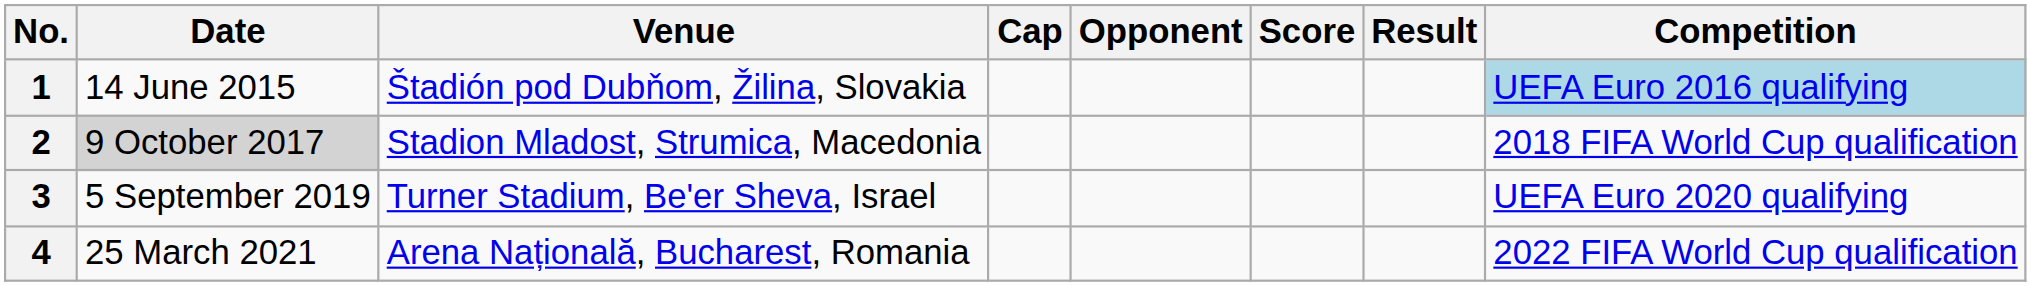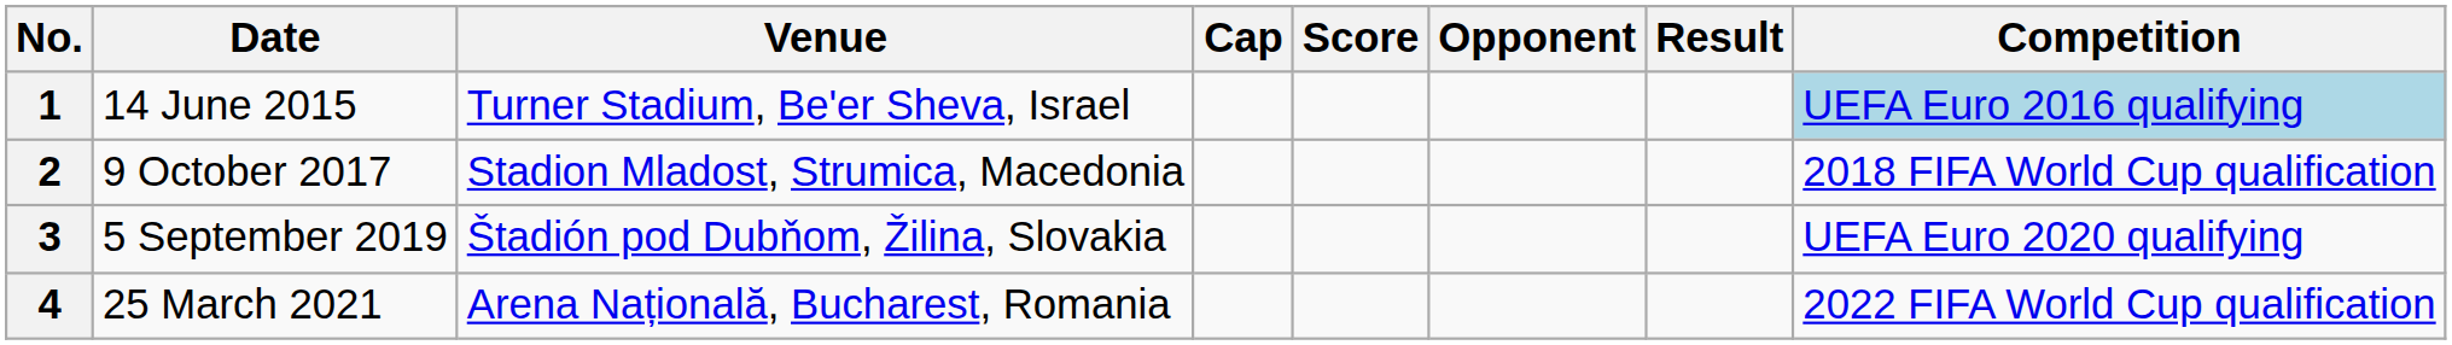 <table class="wikitable sortable plainrowheaders">
 <tr>
 <th scope=col>No.</th>
 <th scope=col>Date</th>
 <th scope=col>Venue</th>
 <th scope=col>Cap</th>
+<th scope=col>Score</th>
 <th scope=col>Opponent</th>
-<th scope=col>Score</th>
 <th scope=col>Result</th>
 <th scope=col>Competition</th>
 </tr>
 <tr>
 <th>1</th>
 <td>14 June 2015</td>
-<td><a href='#'>Štadión pod Dubňom</a>, <a href='#'>Žilina</a>, Slovakia</td>
+<td><a href='#'>Turner Stadium</a>, <a href='#'>Be'er Sheva</a>, Israel</td>
 <td></td>
 <td></td>
 <td></td>
 <td></td>
 <td style="background: lightblue;"><a href='#'>UEFA Euro 2016 qualifying</a></td>
 </tr>
 <tr>
 <th>2</th>
-<td style="background: lightgrey;">9 October 2017</td>
+<td>9 October 2017</td>
 <td><a href='#'>Stadion Mladost</a>, <a href='#'>Strumica</a>, Macedonia</td>
 <td></td>
 <td></td>
 <td></td>
 <td></td>
 <td><a href='#'>2018 FIFA World Cup qualification</a></td>
 </tr>
 <tr>
 <th>3</th>
 <td>5 September 2019</td>
-<td><a href='#'>Turner Stadium</a>, <a href='#'>Be'er Sheva</a>, Israel</td>
+<td><a href='#'>Štadión pod Dubňom</a>, <a href='#'>Žilina</a>, Slovakia</td>
 <td></td>
 <td></td>
 <td></td>
 <td></td>
 <td><a href='#'>UEFA Euro 2020 qualifying</a></td>
 </tr>
 <tr>
 <th>4</th>
 <td>25 March 2021</td>
 <td><a href='#'>Arena Națională</a>, <a href='#'>Bucharest</a>, Romania</td>
 <td></td>
 <td></td>
 <td></td>
 <td></td>
 <td><a href='#'>2022 FIFA World Cup qualification</a></td>
 </tr>
 </table>
